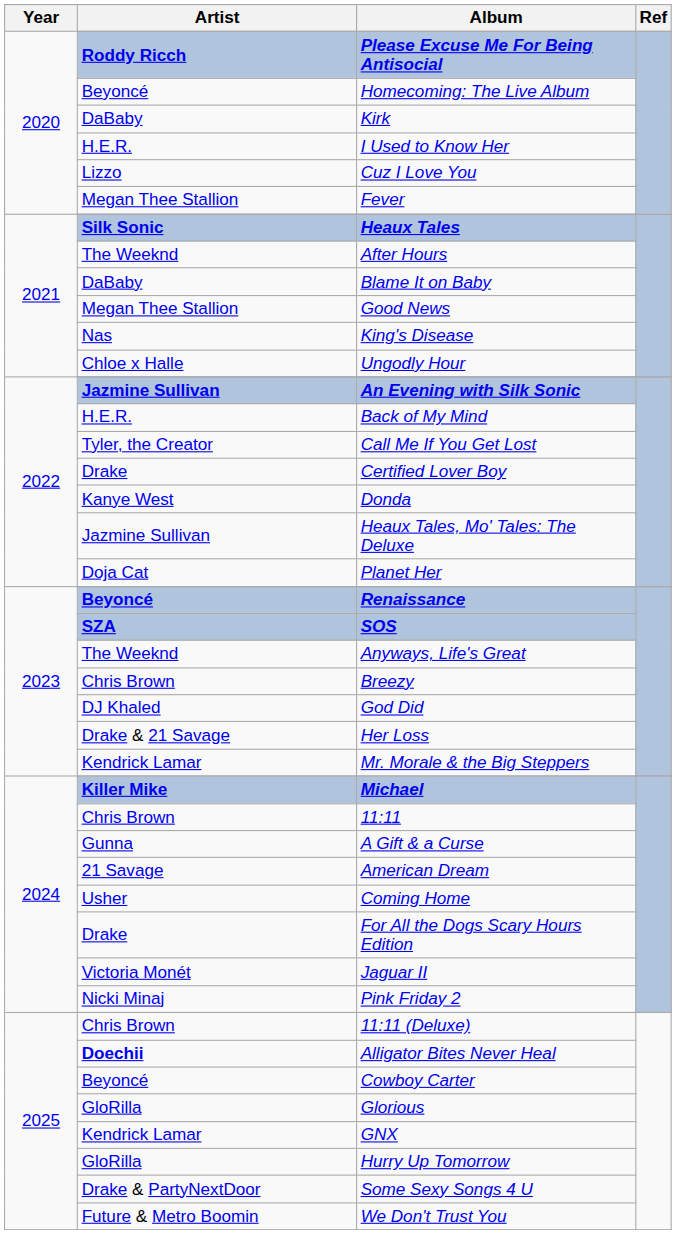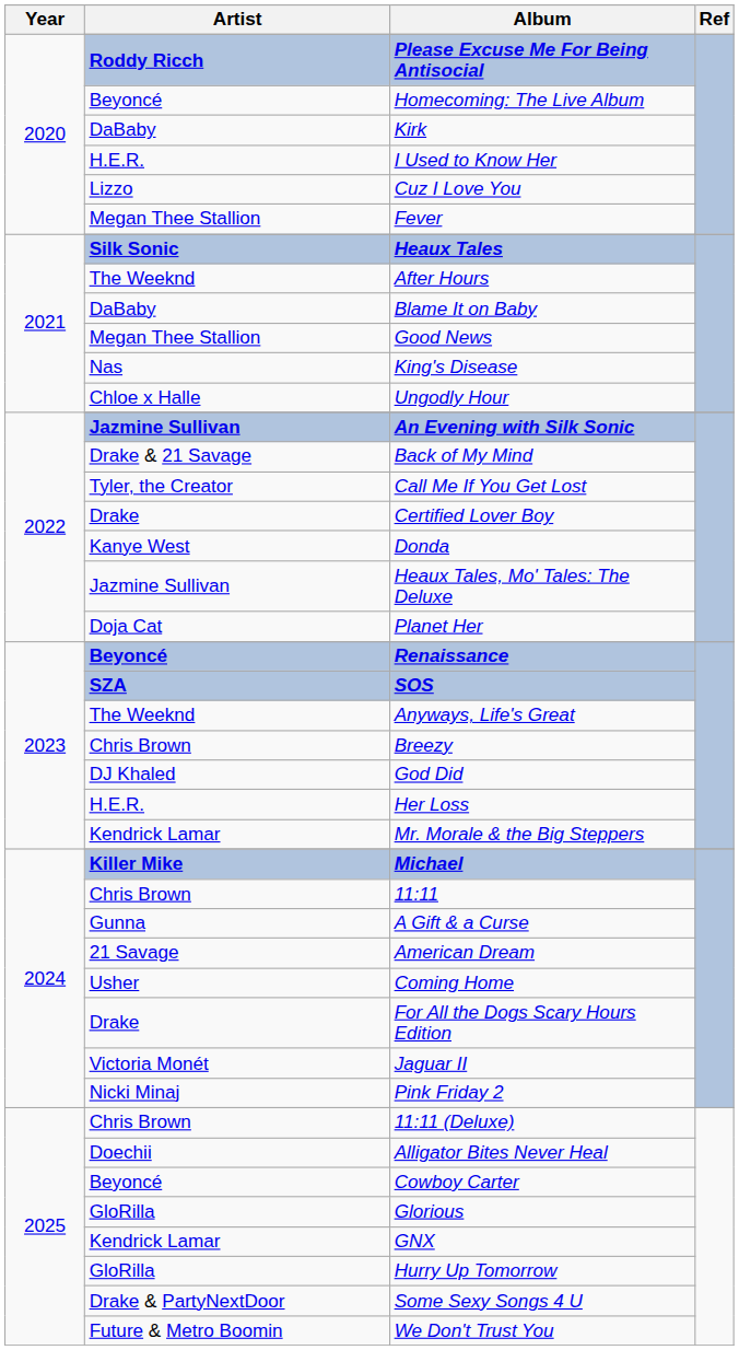 <table class="wikitable" style="width:100%;">
 <tr style="background:#bebebe;">
 <th style="width:11%;">Year</th>
 <th style="width:42%;">Artist</th>
 <th style="width:42%;">Album</th>
 <th style="width:5%;">Ref</th>
 </tr>
 <tr>
 <td rowspan="7" align="center"><a href='#'>2020</a></td>
 </tr>
 <tr style="background:#B0C4DE">
 <td><strong><a href='#'>Roddy Ricch</a></strong></td>
 <td><strong><em><a href='#'>Please Excuse Me For Being Antisocial</a></em></strong></td>
 <td rowspan="6" align="center"></td>
 </tr>
 <tr>
 <td><a href='#'>Beyoncé</a></td>
 <td><em><a href='#'>Homecoming: The Live Album</a></em></td>
 </tr>
 <tr>
 <td><a href='#'>DaBaby</a></td>
 <td><em><a href='#'>Kirk</a></em></td>
 </tr>
 <tr>
 <td><a href='#'>H.E.R.</a></td>
 <td><em><a href='#'>I Used to Know Her</a></em></td>
 </tr>
 <tr>
 <td><a href='#'>Lizzo</a></td>
 <td><em><a href='#'>Cuz I Love You</a></em></td>
 </tr>
 <tr>
 <td><a href='#'>Megan Thee Stallion</a></td>
 <td><em><a href='#'>Fever</a></em></td>
 </tr>
 <tr>
 <td rowspan="7" align="center"><a href='#'>2021</a></td>
 </tr>
 <tr style="background:#B0C4DE">
 <td><strong><a href='#'>Silk Sonic</a></strong></td>
 <td><strong><em><a href='#'>Heaux Tales</a></em></strong></td>
 <td rowspan="6" align="center"></td>
 </tr>
 <tr>
 <td><a href='#'>The Weeknd</a></td>
 <td><em><a href='#'>After Hours</a></em></td>
 </tr>
 <tr>
 <td><a href='#'>DaBaby</a></td>
 <td><em><a href='#'>Blame It on Baby</a></em></td>
 </tr>
 <tr>
 <td><a href='#'>Megan Thee Stallion</a></td>
 <td><em><a href='#'>Good News</a></em></td>
 </tr>
 <tr>
 <td><a href='#'>Nas</a></td>
 <td><em><a href='#'>King's Disease</a></em></td>
 </tr>
 <tr>
 <td><a href='#'>Chloe x Halle</a></td>
 <td><em><a href='#'>Ungodly Hour</a></em></td>
 </tr>
 <tr>
 <td rowspan="8" align="center"><a href='#'>2022</a></td>
 </tr>
 <tr style="background:#B0C4DE">
 <td><strong><a href='#'>Jazmine Sullivan</a></strong></td>
 <td><strong><em><a href='#'>An Evening with Silk Sonic</a></em></strong></td>
 <td rowspan="7" align="center"></td>
 </tr>
 <tr>
-<td><a href='#'>H.E.R.</a></td>
+<td><a href='#'>Drake</a> & <a href='#'>21 Savage</a></td>
 <td><em><a href='#'>Back of My Mind</a></em></td>
 </tr>
 <tr>
 <td><a href='#'>Tyler, the Creator</a></td>
 <td><em><a href='#'>Call Me If You Get Lost</a></em></td>
 </tr>
 <tr>
 <td><a href='#'>Drake</a></td>
 <td><em><a href='#'>Certified Lover Boy</a></em></td>
 </tr>
 <tr>
 <td><a href='#'>Kanye West</a></td>
 <td><em><a href='#'>Donda</a></em></td>
 </tr>
 <tr>
 <td><a href='#'>Jazmine Sullivan</a></td>
 <td><em><a href='#'>Heaux Tales, Mo' Tales: The Deluxe</a></em></td>
 </tr>
 <tr>
 <td><a href='#'>Doja Cat</a></td>
 <td><em><a href='#'>Planet Her</a></em></td>
 </tr>
 <tr>
 <td rowspan="8" align="center"><a href='#'>2023</a></td>
 </tr>
 <tr style="background:#B0C4DE">
 <td><strong><a href='#'>Beyoncé</a></strong></td>
 <td><strong><em><a href='#'>Renaissance</a></em></strong></td>
 <td rowspan="7" align="center"></td>
 </tr>
 <tr style="background:#B0C4DE">
 <td><strong><a href='#'>SZA</a></strong></td>
 <td><strong><em><a href='#'>SOS</a></em></strong></td>
 </tr>
 <tr>
 <td><a href='#'>The Weeknd</a></td>
 <td><em><a href='#'>Anyways, Life's Great</a></em></td>
 </tr>
 <tr>
 <td><a href='#'>Chris Brown</a></td>
 <td><em><a href='#'>Breezy</a></em></td>
 </tr>
 <tr>
 <td><a href='#'>DJ Khaled</a></td>
 <td><em><a href='#'>God Did</a></em></td>
 </tr>
 <tr>
-<td><a href='#'>Drake</a> & <a href='#'>21 Savage</a></td>
+<td><a href='#'>H.E.R.</a></td>
 <td><em><a href='#'>Her Loss</a></em></td>
 </tr>
 <tr>
 <td><a href='#'>Kendrick Lamar</a></td>
 <td><em><a href='#'>Mr. Morale & the Big Steppers</a></em></td>
 </tr>
 <tr>
 <td rowspan="9" align="center"><a href='#'>2024</a></td>
 </tr>
 <tr style="background:#B0C4DE">
 <td><strong><a href='#'>Killer Mike</a></strong></td>
 <td><strong><em><a href='#'>Michael</a></em></strong></td>
 <td rowspan="8" align="center"></td>
 </tr>
 <tr>
 <td><a href='#'>Chris Brown</a></td>
 <td><em><a href='#'>11:11</a></em></td>
 </tr>
 <tr>
 <td><a href='#'>Gunna</a></td>
 <td><em><a href='#'>A Gift & a Curse</a></em></td>
 </tr>
 <tr>
 <td><a href='#'>21 Savage</a></td>
 <td><em><a href='#'>American Dream</a></em></td>
 </tr>
 <tr>
 <td><a href='#'>Usher</a></td>
 <td><em><a href='#'>Coming Home</a></em></td>
 </tr>
 <tr>
 <td><a href='#'>Drake</a></td>
 <td><em><a href='#'>For All the Dogs Scary Hours Edition</a></em></td>
 </tr>
 <tr>
 <td><a href='#'>Victoria Monét</a></td>
 <td><em><a href='#'>Jaguar II</a></em></td>
 </tr>
 <tr>
 <td><a href='#'>Nicki Minaj</a></td>
 <td><em><a href='#'>Pink Friday 2</a></em></td>
 </tr>
 <tr>
 <td rowspan="9" align="center"><a href='#'>2025</a></td>
 </tr>
 <tr>
 <td><a href='#'>Chris Brown</a></td>
 <td><em><a href='#'>11:11 (Deluxe)</a></em></td>
 <td rowspan="8" align="center"></td>
 </tr>
 <tr>
-<td><strong><a href='#'>Doechii</a></strong></td>
+<td><a href='#'>Doechii</a></td>
 <td><em><a href='#'>Alligator Bites Never Heal</a></em></td>
 </tr>
 <tr>
 <td><a href='#'>Beyoncé</a></td>
 <td><em><a href='#'>Cowboy Carter</a></em></td>
 </tr>
 <tr>
 <td><a href='#'>GloRilla</a></td>
 <td><em><a href='#'>Glorious</a></em></td>
 </tr>
 <tr>
 <td><a href='#'>Kendrick Lamar</a></td>
 <td><em><a href='#'>GNX</a></em></td>
 </tr>
 <tr>
 <td><a href='#'>GloRilla</a></td>
 <td><em><a href='#'>Hurry Up Tomorrow</a></em></td>
 </tr>
 <tr>
 <td><a href='#'>Drake</a> & <a href='#'>PartyNextDoor</a></td>
 <td><em><a href='#'>Some Sexy Songs 4 U</a></em></td>
 </tr>
 <tr>
 <td><a href='#'>Future</a> & <a href='#'>Metro Boomin</a></td>
 <td><em><a href='#'>We Don't Trust You</a></em></td>
 </tr>
 </table>
